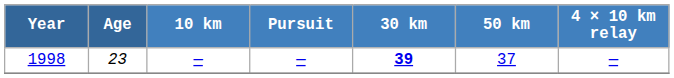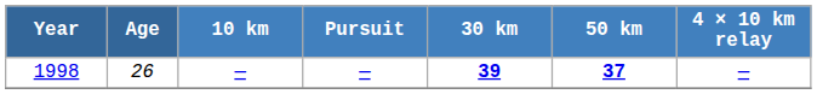 <table class="wikitable" style="font-size:95%; text-align:center; border:grey solid 1px; border-collapse:collapse; background:#ffffff;">
 <tr>
 <th style="background-color:#369; color:white; width:60px;"> Year </th>
 <th style="background-color:#369; color:white; width:40px;"> Age </th>
 <th style="background-color:#4180be; color:white; width:75px;"> 10 km </th>
 <th style="background-color:#4180be; color:white; width:75px;"> Pursuit </th>
 <th style="background-color:#4180be; color:white; width:75px;"> 30 km </th>
 <th style="background-color:#4180be; color:white; width:75px;"> 50 km </th>
 <th style="background-color:#4180be; color:white; width:75px;"> 4 × 10 km <br> relay </th>
 </tr>
 <tr>
 <td><a href='#'>1998</a></td>
-<td><em>23</em></td>
+<td><em>26</em></td>
 <td><a href='#'>—</a></td>
 <td><a href='#'>—</a></td>
 <td><strong><a href='#'>39</a></strong></td>
-<td><a href='#'>37</a></td>
+<td><strong><a href='#'>37</a></strong></td>
 <td><a href='#'>—</a></td>
 </tr>
 <tr>
 </tr>
 </table>
